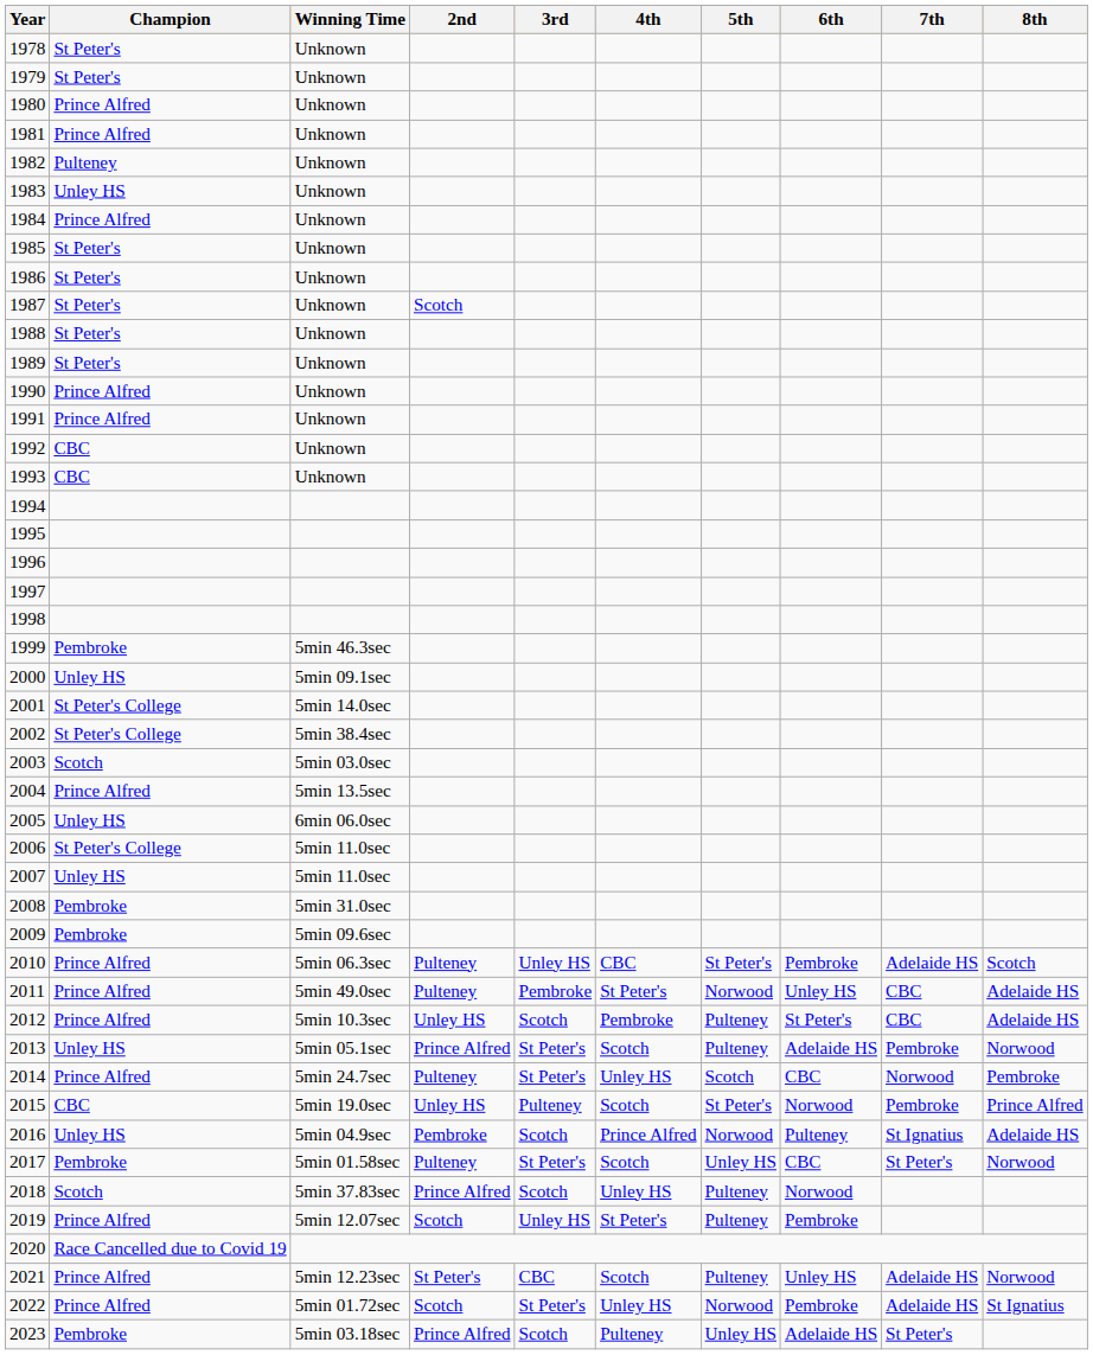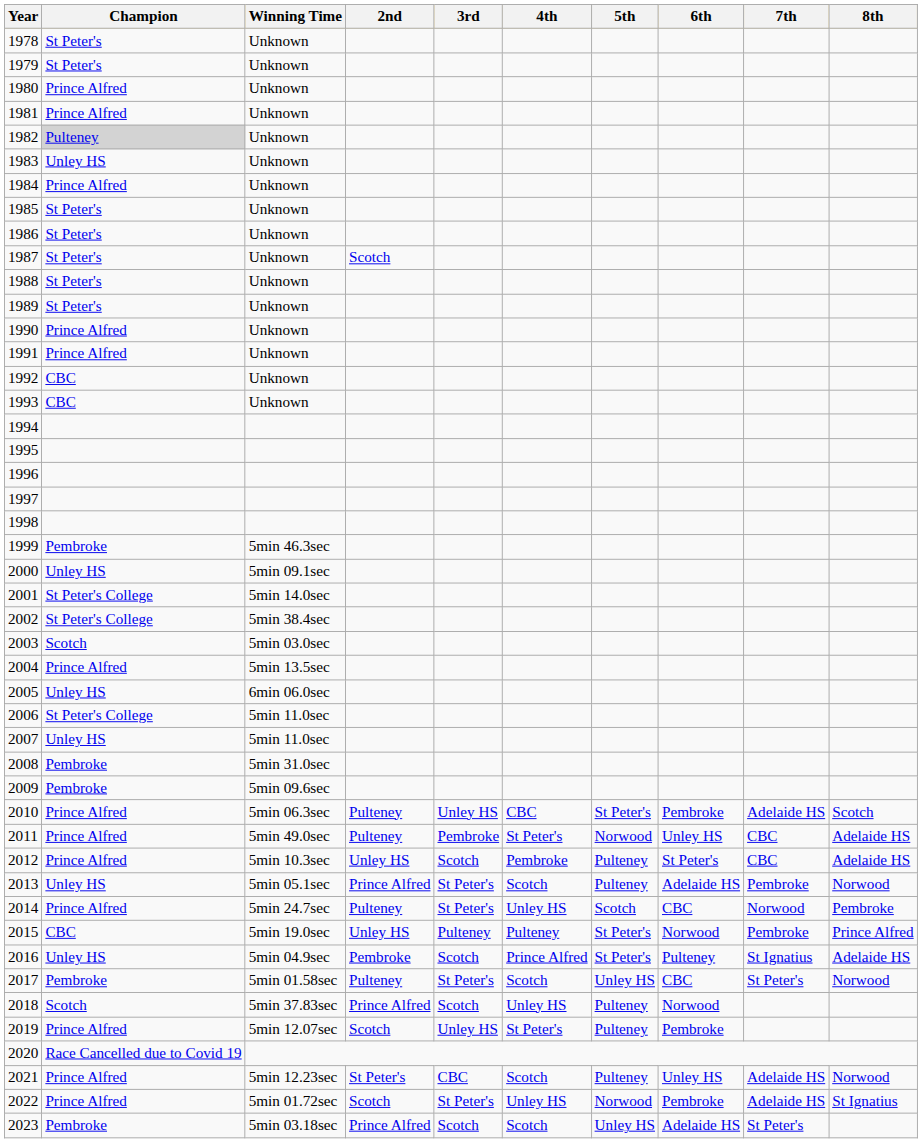 <table class="wikitable sortable">
 <tr style="background:#fc3;">
 <th>Year</th>
 <th>Champion</th>
 <th>Winning Time</th>
 <th>2nd</th>
 <th>3rd</th>
 <th>4th</th>
 <th>5th</th>
 <th>6th</th>
 <th>7th</th>
 <th>8th</th>
 </tr>
 <tr>
 <td>1978</td>
 <td><a href='#'>St Peter's</a></td>
 <td>Unknown</td>
 <td></td>
 <td></td>
 <td></td>
 <td></td>
 <td></td>
 <td></td>
 <td></td>
 </tr>
 <tr>
 <td>1979</td>
 <td><a href='#'>St Peter's</a></td>
 <td>Unknown</td>
 <td></td>
 <td></td>
 <td></td>
 <td></td>
 <td></td>
 <td></td>
 <td></td>
 </tr>
 <tr>
 <td>1980</td>
 <td><a href='#'>Prince Alfred</a></td>
 <td>Unknown</td>
 <td></td>
 <td></td>
 <td></td>
 <td></td>
 <td></td>
 <td></td>
 <td></td>
 </tr>
 <tr>
 <td>1981</td>
 <td><a href='#'>Prince Alfred</a></td>
 <td>Unknown</td>
 <td></td>
 <td></td>
 <td></td>
 <td></td>
 <td></td>
 <td></td>
 <td></td>
 </tr>
 <tr>
 <td>1982</td>
-<td><a href='#'>Pulteney</a></td>
+<td style="background: lightgrey;"><a href='#'>Pulteney</a></td>
 <td>Unknown</td>
 <td></td>
 <td></td>
 <td></td>
 <td></td>
 <td></td>
 <td></td>
 <td></td>
 </tr>
 <tr>
 <td>1983</td>
 <td><a href='#'>Unley HS</a></td>
 <td>Unknown</td>
 <td></td>
 <td></td>
 <td></td>
 <td></td>
 <td></td>
 <td></td>
 <td></td>
 </tr>
 <tr>
 <td>1984</td>
 <td><a href='#'>Prince Alfred</a></td>
 <td>Unknown</td>
 <td></td>
 <td></td>
 <td></td>
 <td></td>
 <td></td>
 <td></td>
 <td></td>
 </tr>
 <tr>
 <td>1985</td>
 <td><a href='#'>St Peter's</a></td>
 <td>Unknown</td>
 <td></td>
 <td></td>
 <td></td>
 <td></td>
 <td></td>
 <td></td>
 <td></td>
 </tr>
 <tr>
 <td>1986</td>
 <td><a href='#'>St Peter's</a></td>
 <td>Unknown</td>
 <td></td>
 <td></td>
 <td></td>
 <td></td>
 <td></td>
 <td></td>
 <td></td>
 </tr>
 <tr>
 <td>1987</td>
 <td><a href='#'>St Peter's</a></td>
 <td>Unknown</td>
 <td><a href='#'>Scotch</a></td>
 <td></td>
 <td></td>
 <td></td>
 <td></td>
 <td></td>
 <td></td>
 </tr>
 <tr>
 <td>1988</td>
 <td><a href='#'>St Peter's</a></td>
 <td>Unknown</td>
 <td></td>
 <td></td>
 <td></td>
 <td></td>
 <td></td>
 <td></td>
 <td></td>
 </tr>
 <tr>
 <td>1989</td>
 <td><a href='#'>St Peter's</a></td>
 <td>Unknown</td>
 <td></td>
 <td></td>
 <td></td>
 <td></td>
 <td></td>
 <td></td>
 <td></td>
 </tr>
 <tr>
 <td>1990</td>
 <td><a href='#'>Prince Alfred</a></td>
 <td>Unknown</td>
 <td></td>
 <td></td>
 <td></td>
 <td></td>
 <td></td>
 <td></td>
 <td></td>
 </tr>
 <tr>
 <td>1991</td>
 <td><a href='#'>Prince Alfred</a></td>
 <td>Unknown</td>
 <td></td>
 <td></td>
 <td></td>
 <td></td>
 <td></td>
 <td></td>
 <td></td>
 </tr>
 <tr>
 <td>1992</td>
 <td><a href='#'>CBC</a></td>
 <td>Unknown</td>
 <td></td>
 <td></td>
 <td></td>
 <td></td>
 <td></td>
 <td></td>
 <td></td>
 </tr>
 <tr>
 <td>1993</td>
 <td><a href='#'>CBC</a></td>
 <td>Unknown</td>
 <td></td>
 <td></td>
 <td></td>
 <td></td>
 <td></td>
 <td></td>
 <td></td>
 </tr>
 <tr>
 <td>1994</td>
 <td></td>
 <td></td>
 <td></td>
 <td></td>
 <td></td>
 <td></td>
 <td></td>
 <td></td>
 <td></td>
 </tr>
 <tr>
 <td>1995</td>
 <td></td>
 <td></td>
 <td></td>
 <td></td>
 <td></td>
 <td></td>
 <td></td>
 <td></td>
 <td></td>
 </tr>
 <tr>
 <td>1996</td>
 <td></td>
 <td></td>
 <td></td>
 <td></td>
 <td></td>
 <td></td>
 <td></td>
 <td></td>
 <td></td>
 </tr>
 <tr>
 <td>1997</td>
 <td></td>
 <td></td>
 <td></td>
 <td></td>
 <td></td>
 <td></td>
 <td></td>
 <td></td>
 <td></td>
 </tr>
 <tr>
 <td>1998</td>
 <td></td>
 <td></td>
 <td></td>
 <td></td>
 <td></td>
 <td></td>
 <td></td>
 <td></td>
 <td></td>
 </tr>
 <tr>
 <td>1999</td>
 <td><a href='#'>Pembroke</a></td>
 <td>5min 46.3sec</td>
 <td></td>
 <td></td>
 <td></td>
 <td></td>
 <td></td>
 <td></td>
 <td></td>
 </tr>
 <tr>
 <td>2000</td>
 <td><a href='#'>Unley HS</a></td>
 <td>5min 09.1sec</td>
 <td></td>
 <td></td>
 <td></td>
 <td></td>
 <td></td>
 <td></td>
 <td></td>
 </tr>
 <tr>
 <td>2001</td>
 <td><a href='#'>St Peter's College</a></td>
 <td>5min 14.0sec</td>
 <td></td>
 <td></td>
 <td></td>
 <td></td>
 <td></td>
 <td></td>
 <td></td>
 </tr>
 <tr>
 <td>2002</td>
 <td><a href='#'>St Peter's College</a></td>
 <td>5min 38.4sec</td>
 <td></td>
 <td></td>
 <td></td>
 <td></td>
 <td></td>
 <td></td>
 <td></td>
 </tr>
 <tr>
 <td>2003</td>
 <td><a href='#'>Scotch</a></td>
 <td>5min 03.0sec</td>
 <td></td>
 <td></td>
 <td></td>
 <td></td>
 <td></td>
 <td></td>
 <td></td>
 </tr>
 <tr>
 <td>2004</td>
 <td><a href='#'>Prince Alfred</a></td>
 <td>5min 13.5sec</td>
 <td></td>
 <td></td>
 <td></td>
 <td></td>
 <td></td>
 <td></td>
 <td></td>
 </tr>
 <tr>
 <td>2005</td>
 <td><a href='#'>Unley HS</a></td>
 <td>6min 06.0sec</td>
 <td></td>
 <td></td>
 <td></td>
 <td></td>
 <td></td>
 <td></td>
 <td></td>
 </tr>
 <tr>
 <td>2006</td>
 <td><a href='#'>St Peter's College</a></td>
 <td>5min 11.0sec</td>
 <td></td>
 <td></td>
 <td></td>
 <td></td>
 <td></td>
 <td></td>
 <td></td>
 </tr>
 <tr>
 <td>2007</td>
 <td><a href='#'>Unley HS</a></td>
 <td>5min 11.0sec</td>
 <td></td>
 <td></td>
 <td></td>
 <td></td>
 <td></td>
 <td></td>
 <td></td>
 </tr>
 <tr>
 <td>2008</td>
 <td><a href='#'>Pembroke</a></td>
 <td>5min 31.0sec</td>
 <td></td>
 <td></td>
 <td></td>
 <td></td>
 <td></td>
 <td></td>
 <td></td>
 </tr>
 <tr>
 <td>2009</td>
 <td><a href='#'>Pembroke</a></td>
 <td>5min 09.6sec</td>
 <td></td>
 <td></td>
 <td></td>
 <td></td>
 <td></td>
 <td></td>
 <td></td>
 </tr>
 <tr>
 <td>2010</td>
 <td><a href='#'>Prince Alfred</a></td>
 <td>5min 06.3sec</td>
 <td><a href='#'>Pulteney</a></td>
 <td><a href='#'>Unley HS</a></td>
 <td><a href='#'>CBC</a></td>
 <td><a href='#'>St Peter's</a></td>
 <td><a href='#'>Pembroke</a></td>
 <td><a href='#'>Adelaide HS</a></td>
 <td><a href='#'>Scotch</a></td>
 </tr>
 <tr>
 <td>2011</td>
 <td><a href='#'>Prince Alfred</a></td>
 <td>5min 49.0sec</td>
 <td><a href='#'>Pulteney</a></td>
 <td><a href='#'>Pembroke</a></td>
 <td><a href='#'>St Peter's</a></td>
 <td><a href='#'>Norwood</a></td>
 <td><a href='#'>Unley HS</a></td>
 <td><a href='#'>CBC</a></td>
 <td><a href='#'>Adelaide HS</a></td>
 </tr>
 <tr>
 <td>2012</td>
 <td><a href='#'>Prince Alfred</a></td>
 <td>5min 10.3sec</td>
 <td><a href='#'>Unley HS</a></td>
 <td><a href='#'>Scotch</a></td>
 <td><a href='#'>Pembroke</a></td>
 <td><a href='#'>Pulteney</a></td>
 <td><a href='#'>St Peter's</a></td>
 <td><a href='#'>CBC</a></td>
 <td><a href='#'>Adelaide HS</a></td>
 </tr>
 <tr>
 <td>2013</td>
 <td><a href='#'>Unley HS</a></td>
 <td>5min 05.1sec</td>
 <td><a href='#'>Prince Alfred</a></td>
 <td><a href='#'>St Peter's</a></td>
 <td><a href='#'>Scotch</a></td>
 <td><a href='#'>Pulteney</a></td>
 <td><a href='#'>Adelaide HS</a></td>
 <td><a href='#'>Pembroke</a></td>
 <td><a href='#'>Norwood</a></td>
 </tr>
 <tr>
 <td>2014</td>
 <td><a href='#'>Prince Alfred</a></td>
 <td>5min 24.7sec</td>
 <td><a href='#'>Pulteney</a></td>
 <td><a href='#'>St Peter's</a></td>
 <td><a href='#'>Unley HS</a></td>
 <td><a href='#'>Scotch</a></td>
 <td><a href='#'>CBC</a></td>
 <td><a href='#'>Norwood</a></td>
 <td><a href='#'>Pembroke</a></td>
 </tr>
 <tr>
 <td>2015</td>
 <td><a href='#'>CBC</a></td>
 <td>5min 19.0sec</td>
 <td><a href='#'>Unley HS</a></td>
 <td><a href='#'>Pulteney</a></td>
-<td><a href='#'>Scotch</a></td>
+<td><a href='#'>Pulteney</a></td>
 <td><a href='#'>St Peter's</a></td>
 <td><a href='#'>Norwood</a></td>
 <td><a href='#'>Pembroke</a></td>
 <td><a href='#'>Prince Alfred</a></td>
 </tr>
 <tr>
 <td>2016</td>
 <td><a href='#'>Unley HS</a></td>
 <td>5min 04.9sec</td>
 <td><a href='#'>Pembroke</a></td>
 <td><a href='#'>Scotch</a></td>
 <td><a href='#'>Prince Alfred</a></td>
-<td><a href='#'>Norwood</a></td>
+<td><a href='#'>St Peter's</a></td>
 <td><a href='#'>Pulteney</a></td>
 <td><a href='#'>St Ignatius</a></td>
 <td><a href='#'>Adelaide HS</a></td>
 </tr>
 <tr>
 <td>2017</td>
 <td><a href='#'>Pembroke</a></td>
 <td>5min 01.58sec</td>
 <td><a href='#'>Pulteney</a></td>
 <td><a href='#'>St Peter's</a></td>
 <td><a href='#'>Scotch</a></td>
 <td><a href='#'>Unley HS</a></td>
 <td><a href='#'>CBC</a></td>
 <td><a href='#'>St Peter's</a></td>
 <td><a href='#'>Norwood</a></td>
 </tr>
 <tr>
 <td>2018</td>
 <td><a href='#'>Scotch</a></td>
 <td>5min 37.83sec</td>
 <td><a href='#'>Prince Alfred</a></td>
 <td><a href='#'>Scotch</a></td>
 <td><a href='#'>Unley HS</a></td>
 <td><a href='#'>Pulteney</a></td>
 <td><a href='#'>Norwood</a></td>
 <td></td>
 <td></td>
 </tr>
 <tr>
 <td>2019</td>
 <td><a href='#'>Prince Alfred</a></td>
 <td>5min 12.07sec</td>
 <td><a href='#'>Scotch</a></td>
 <td><a href='#'>Unley HS</a></td>
 <td><a href='#'>St Peter's</a></td>
 <td><a href='#'>Pulteney</a></td>
 <td><a href='#'>Pembroke</a></td>
 <td></td>
 <td></td>
 </tr>
 <tr>
 <td>2020</td>
 <td><a href='#'>Race Cancelled due to Covid 19</a></td>
 </tr>
 <tr>
 <td>2021</td>
 <td><a href='#'>Prince Alfred</a></td>
 <td>5min 12.23sec</td>
 <td><a href='#'>St Peter's</a></td>
 <td><a href='#'>CBC</a></td>
 <td><a href='#'>Scotch</a></td>
 <td><a href='#'>Pulteney</a></td>
 <td><a href='#'>Unley HS</a></td>
 <td><a href='#'>Adelaide HS</a></td>
 <td><a href='#'>Norwood</a></td>
 </tr>
 <tr>
 <td>2022</td>
 <td><a href='#'>Prince Alfred</a></td>
 <td>5min 01.72sec</td>
 <td><a href='#'>Scotch</a></td>
 <td><a href='#'>St Peter's</a></td>
 <td><a href='#'>Unley HS</a></td>
 <td><a href='#'>Norwood</a></td>
 <td><a href='#'>Pembroke</a></td>
 <td><a href='#'>Adelaide HS</a></td>
 <td><a href='#'>St Ignatius</a></td>
 </tr>
 <tr>
 <td>2023</td>
 <td><a href='#'>Pembroke</a></td>
 <td>5min 03.18sec</td>
 <td><a href='#'>Prince Alfred</a></td>
 <td><a href='#'>Scotch</a></td>
-<td><a href='#'>Pulteney</a></td>
+<td><a href='#'>Scotch</a></td>
 <td><a href='#'>Unley HS</a></td>
 <td><a href='#'>Adelaide HS</a></td>
 <td><a href='#'>St Peter's</a></td>
 </tr>
 </table>
